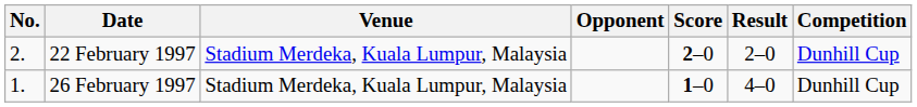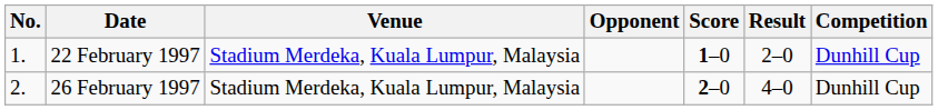 <table class="wikitable" border="1">
 <tr>
 <th>No.</th>
 <th>Date</th>
 <th>Venue</th>
 <th>Opponent</th>
 <th>Score</th>
 <th>Result</th>
 <th>Competition</th>
 </tr>
 <tr>
-<td>2.</td>
+<td>1.</td>
 <td>22 February 1997</td>
 <td><a href='#'>Stadium Merdeka</a>, <a href='#'>Kuala Lumpur</a>, Malaysia</td>
 <td></td>
-<td align=center><strong>2</strong>–0</td>
+<td align=center><strong>1</strong>–0</td>
 <td align=center>2–0</td>
 <td><a href='#'>Dunhill Cup</a></td>
 </tr>
 <tr>
-<td>1.</td>
+<td>2.</td>
 <td>26 February 1997</td>
 <td>Stadium Merdeka, Kuala Lumpur, Malaysia</td>
 <td></td>
-<td align=center><strong>1</strong>–0</td>
+<td align=center><strong>2</strong>–0</td>
 <td align=center>4–0</td>
 <td>Dunhill Cup</td>
 </tr>
 </table>
